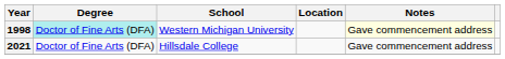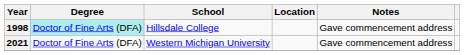 <table class="wikitable sortable plainrowheaders">
 <tr>
 <th scope="col">Year</th>
 <th scope="col">Degree</th>
 <th scope="col">School</th>
 <th scope="col">Location</th>
 <th scope="col" class="unsortable">Notes</th>
 <th scope="col" class="unsortable"></th>
 </tr>
 <tr>
 <th scope="row">1998</th>
 <td style="background: paleturquoise;"><a href='#'>Doctor of Fine Arts</a> (DFA)</td>
-<td><a href='#'>Western Michigan University</a></td>
+<td><a href='#'>Hillsdale College</a></td>
 <td></td>
-<td style="background: lightyellow;">Gave commencement address</td>
+<td>Gave commencement address</td>
 <td style="text-align:center;"></td>
 </tr>
 <tr>
 <th scope="row">2021</th>
 <td><a href='#'>Doctor of Fine Arts</a> (DFA)</td>
-<td><a href='#'>Hillsdale College</a></td>
+<td><a href='#'>Western Michigan University</a></td>
 <td></td>
 <td>Gave commencement address</td>
 <td style="text-align:center;"></td>
 </tr>
 <tr>
 </tr>
 </table>
